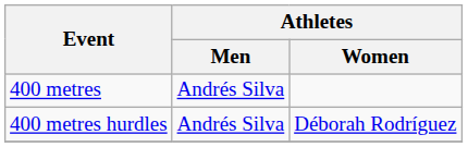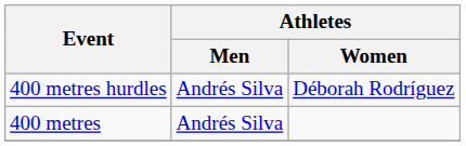 <table class=wikitable style="font-size:90%">
 <tr>
 <th rowspan=2>Event</th>
 <th colspan=2>Athletes</th>
 </tr>
 <tr>
 <th>Men</th>
 <th>Women</th>
 </tr>
 <tr>
+<td><a href='#'>400 metres hurdles</a></td>
+<td><a href='#'>Andrés Silva</a></td>
+<td><a href='#'>Déborah Rodríguez</a></td>
+</tr>
+<tr>
 <td><a href='#'>400 metres</a></td>
 <td><a href='#'>Andrés Silva</a></td>
 <td></td>
 </tr>
 <tr>
-<td><a href='#'>400 metres hurdles</a></td>
-<td><a href='#'>Andrés Silva</a></td>
-<td><a href='#'>Déborah Rodríguez</a></td>
-</tr>
-<tr>
 </tr>
 </table>
